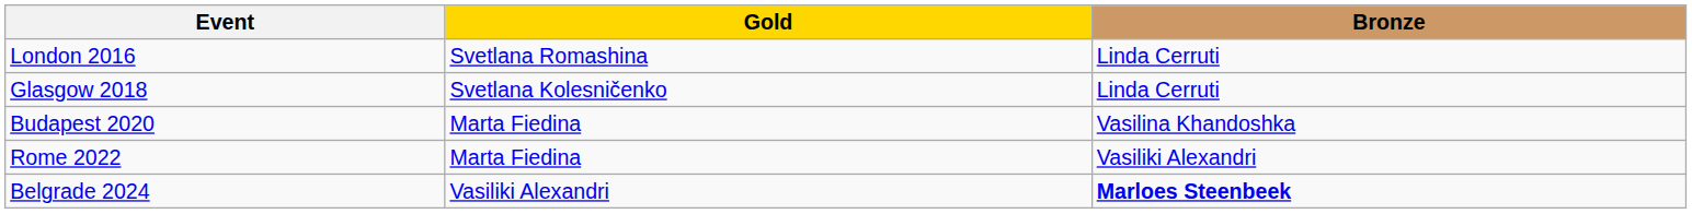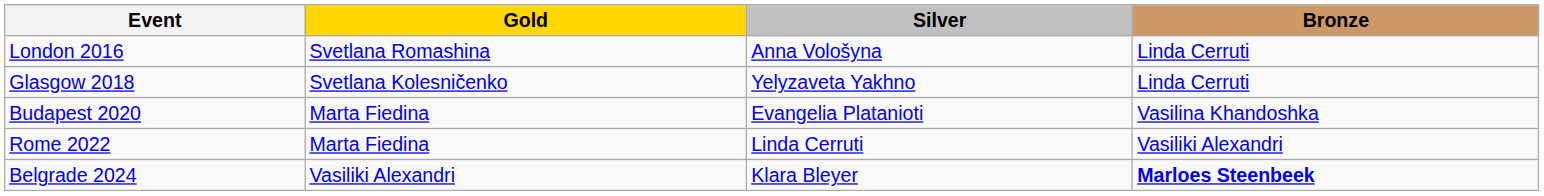 <table class="wikitable" width=60% style="font-size:95%; text-align:left;">
 <tr>
 <th>Event</th>
 <td align=center bgcolor=gold><strong>Gold</strong></td>
+<td align=center bgcolor=silver><strong>Silver</strong></td>
 <td align=center bgcolor=cc9966><strong>Bronze</strong></td>
 </tr>
 <tr ----bgcolor="#efefef">
 <td><a href='#'>London 2016</a></td>
 <td><a href='#'>Svetlana Romashina</a><br></td>
+<td><a href='#'>Anna Vološyna</a><br></td>
 <td><a href='#'>Linda Cerruti</a><br></td>
 </tr>
 <tr>
 <td><a href='#'>Glasgow 2018</a></td>
 <td><a href='#'>Svetlana Kolesničenko</a><br></td>
+<td><a href='#'>Yelyzaveta Yakhno</a><br></td>
 <td><a href='#'>Linda Cerruti</a><br></td>
 </tr>
 <tr ----bgcolor="#efefef">
 <td><a href='#'>Budapest 2020</a></td>
 <td><a href='#'>Marta Fiedina</a><br></td>
+<td><a href='#'>Evangelia Platanioti</a><br></td>
 <td><a href='#'>Vasilina Khandoshka</a><br></td>
 </tr>
 <tr ----bgcolor="#efefef">
 <td><a href='#'>Rome 2022</a></td>
 <td><a href='#'>Marta Fiedina</a><br></td>
+<td><a href='#'>Linda Cerruti</a><br></td>
 <td><a href='#'>Vasiliki Alexandri</a><br></td>
 </tr>
 <tr>
 <td><a href='#'>Belgrade 2024</a></td>
 <td><a href='#'>Vasiliki Alexandri</a><br></td>
+<td><a href='#'>Klara Bleyer</a><br></td>
 <td><strong><a href='#'>Marloes Steenbeek</a><br></strong></td>
 </tr>
 </table>
